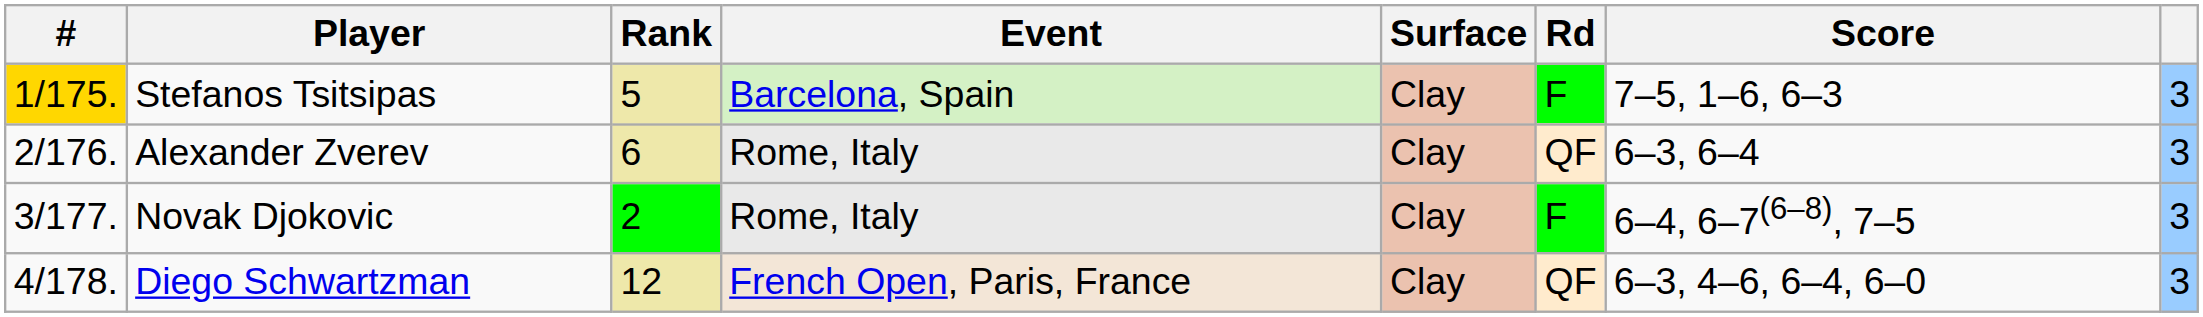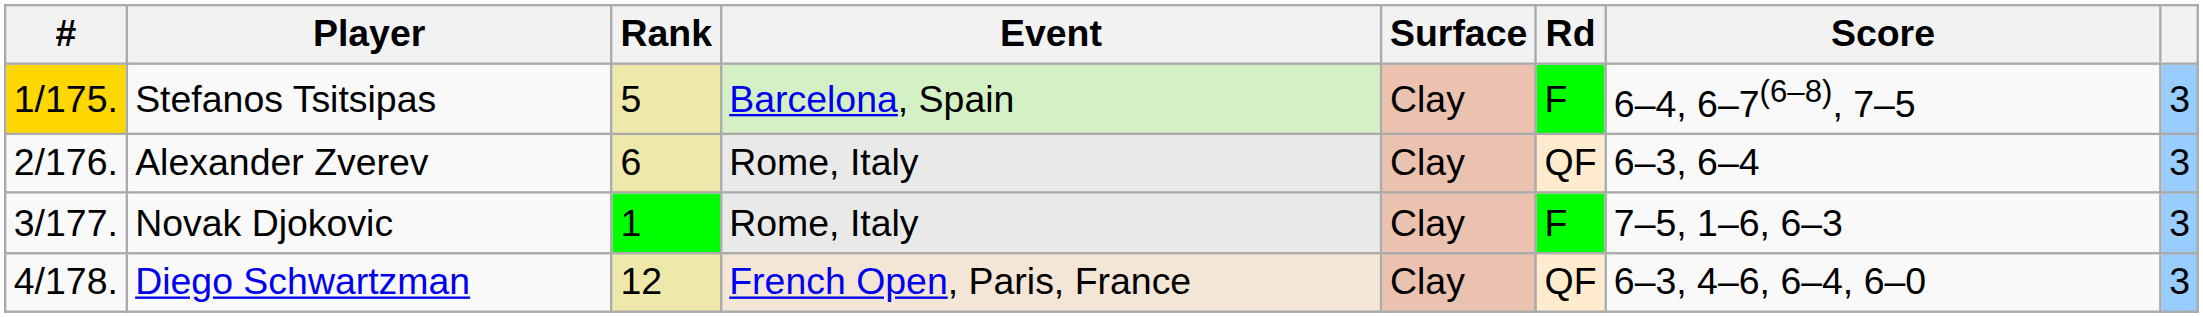 <table class="wikitable sortable">
 <tr>
 <th>#</th>
 <th width=200>Player</th>
 <th>Rank</th>
 <th width=275>Event</th>
 <th>Surface</th>
 <th>Rd</th>
 <th width=230>Score</th>
 <th></th>
 </tr>
 <tr>
 <td style="background: gold;">1/175.</td>
 <td> Stefanos Tsitsipas</td>
 <td bgcolor=EEE8AA>5</td>
 <td bgcolor=d4f1c5><a href='#'>Barcelona</a>, Spain</td>
 <td style="background:#ebc2af;">Clay</td>
 <td bgcolor=lime>F</td>
-<td>7–5, 1–6, 6–3</td>
+<td>6–4, 6–7<sup>(6–8)</sup>, 7–5</td>
 <td style="text-align:center; background:#9cf;">3</td>
 </tr>
 <tr>
 <td>2/176.</td>
 <td> Alexander Zverev</td>
 <td bgcolor=EEE8AA>6</td>
 <td bgcolor=e9e9e9>Rome, Italy</td>
 <td style="background:#ebc2af;">Clay</td>
 <td bgcolor=ffebcd>QF</td>
 <td>6–3, 6–4</td>
 <td style="text-align:center; background:#9cf;">3</td>
 </tr>
 <tr>
 <td>3/177.</td>
 <td> Novak Djokovic</td>
-<td bgcolor=lime>2</td>
+<td bgcolor=lime>1</td>
 <td bgcolor=e9e9e9>Rome, Italy</td>
 <td style="background:#ebc2af;">Clay</td>
 <td bgcolor=lime>F</td>
-<td>6–4, 6–7<sup>(6–8)</sup>, 7–5</td>
+<td>7–5, 1–6, 6–3</td>
 <td style="text-align:center; background:#9cf;">3</td>
 </tr>
 <tr>
 <td>4/178.</td>
 <td> <a href='#'>Diego Schwartzman</a></td>
 <td bgcolor=EEE8AA>12</td>
 <td bgcolor=f3e6d7><a href='#'>French Open</a>, Paris, France</td>
 <td style="background:#ebc2af;">Clay</td>
 <td bgcolor=ffebcd>QF</td>
 <td>6–3, 4–6, 6–4, 6–0</td>
 <td style="text-align:center; background:#9cf;">3</td>
 </tr>
 </table>
